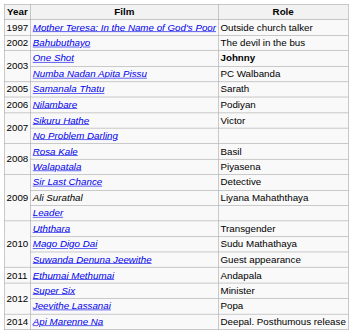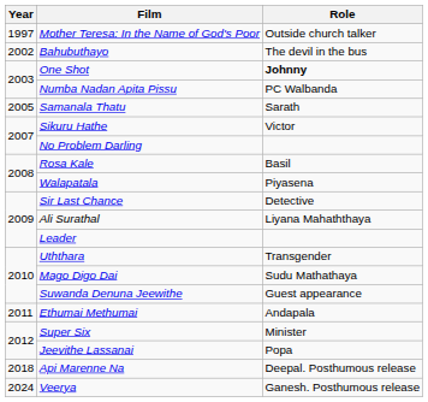 <table class="wikitable">
 <tr>
 <th>Year</th>
 <th>Film</th>
 <th>Role</th>
 </tr>
 <tr>
 <td>1997</td>
 <td><em><a href='#'>Mother Teresa: In the Name of God's Poor</a></em></td>
 <td>Outside church talker</td>
 </tr>
 <tr>
 <td>2002</td>
 <td><em><a href='#'>Bahubuthayo</a></em></td>
 <td>The devil in the bus</td>
 </tr>
 <tr>
 <td rowspan=2>2003</td>
 <td><em><a href='#'>One Shot</a></em></td>
 <td><strong>Johnny</strong></td>
 </tr>
 <tr>
 <td><em><a href='#'>Numba Nadan Apita Pissu</a></em></td>
 <td>PC Walbanda</td>
 </tr>
 <tr>
 <td>2005</td>
 <td><em><a href='#'>Samanala Thatu</a></em></td>
 <td>Sarath</td>
-</tr>
-<tr>
-<td>2006</td>
-<td><em><a href='#'>Nilambare</a></em></td>
-<td>Podiyan</td>
 </tr>
 <tr>
 <td rowspan=2>2007</td>
 <td><em><a href='#'>Sikuru Hathe</a></em></td>
 <td>Victor</td>
 </tr>
 <tr>
 <td><em><a href='#'>No Problem Darling</a></em></td>
 <td></td>
 </tr>
 <tr>
 <td rowspan=2>2008</td>
 <td><em><a href='#'>Rosa Kale</a></em></td>
 <td>Basil</td>
 </tr>
 <tr>
 <td><em><a href='#'>Walapatala</a></em></td>
 <td>Piyasena</td>
 </tr>
 <tr>
 <td rowspan=3>2009</td>
 <td><em><a href='#'>Sir Last Chance</a></em></td>
 <td>Detective</td>
 </tr>
 <tr>
 <td><em>Ali Surathal</em></td>
 <td>Liyana Mahaththaya</td>
 </tr>
 <tr>
 <td><em><a href='#'>Leader</a></em></td>
 <td></td>
 </tr>
 <tr>
 <td rowspan=3>2010</td>
 <td><em><a href='#'>Uththara</a></em></td>
 <td>Transgender</td>
 </tr>
 <tr>
 <td><em><a href='#'>Mago Digo Dai</a></em></td>
 <td>Sudu Mathathaya</td>
 </tr>
 <tr>
 <td><em><a href='#'>Suwanda Denuna Jeewithe</a></em></td>
 <td>Guest appearance</td>
 </tr>
 <tr>
 <td>2011</td>
 <td><em><a href='#'>Ethumai Methumai</a></em></td>
 <td>Andapala</td>
 </tr>
 <tr>
 <td rowspan=2>2012</td>
 <td><em><a href='#'>Super Six</a></em></td>
 <td>Minister</td>
 </tr>
 <tr>
 <td><em><a href='#'>Jeevithe Lassanai</a></em></td>
 <td>Popa</td>
 </tr>
 <tr>
-<td>2014</td>
+<td>2018</td>
 <td><em><a href='#'>Api Marenne Na</a></em></td>
 <td>Deepal. Posthumous release</td>
 </tr>
+<tr>
+<td>2024</td>
+<td><em><a href='#'>Veerya</a></em></td>
+<td>Ganesh. Posthumous release</td>
+</tr>
 </table>
